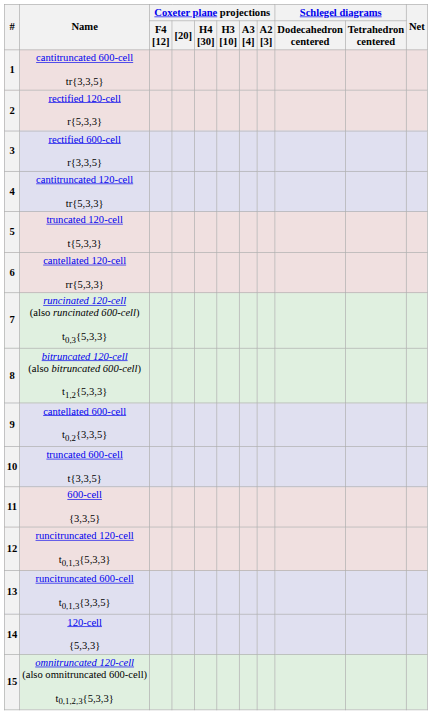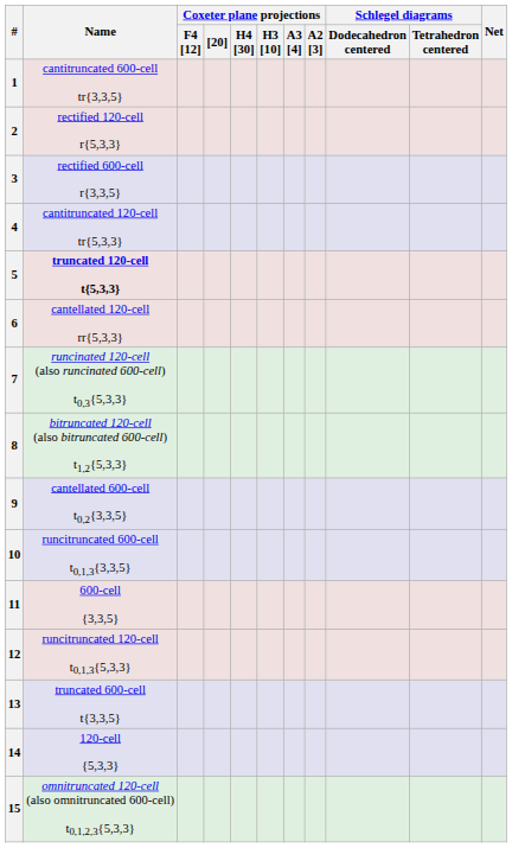 <table class="wikitable">
 <tr>
 <th rowspan=2>#</th>
 <th rowspan=2>Name</th>
 <th colspan=6><a href='#'>Coxeter plane</a> projections</th>
 <th colspan=2><a href='#'>Schlegel diagrams</a></th>
 <th rowspan=2>Net</th>
 </tr>
 <tr>
 <th>F4<br>[12]</th>
 <th>[20]</th>
 <th>H4<br>[30]</th>
 <th>H3<br>[10]</th>
 <th>A3<br>[4]</th>
 <th>A2<br>[3]</th>
 <th>Dodecahedron<br>centered</th>
 <th>Tetrahedron<br>centered</th>
 </tr>
 <tr BGCOLOR="#f0e0e0" align=center>
 <th>1</th>
 <td><a href='#'>cantitruncated 600-cell</a><br><br>tr{3,3,5}</td>
 <td></td>
 <td></td>
 <td></td>
 <td></td>
 <td></td>
 <td></td>
 <td></td>
 <td></td>
 <td></td>
 </tr>
 <tr BGCOLOR="#f0e0e0"  align=center>
 <th>2</th>
 <td><a href='#'>rectified 120-cell</a><br><br>r{5,3,3}</td>
 <td></td>
 <td></td>
 <td></td>
 <td></td>
 <td></td>
 <td></td>
 <td></td>
 <td></td>
 <td></td>
 </tr>
 <tr BGCOLOR="#e0e0f0" align=center>
 <th>3</th>
 <td><a href='#'>rectified 600-cell</a><br><br>r{3,3,5}</td>
 <td></td>
 <td></td>
 <td></td>
 <td></td>
 <td></td>
 <td></td>
 <td></td>
 <td></td>
 <td></td>
 </tr>
 <tr BGCOLOR="#e0e0f0" align=center>
 <th>4</th>
 <td><a href='#'>cantitruncated 120-cell</a><br><br>tr{5,3,3}</td>
 <td></td>
 <td></td>
 <td></td>
 <td></td>
 <td></td>
 <td></td>
 <td></td>
 <td></td>
 <td></td>
 </tr>
 <tr BGCOLOR="#f0e0e0"  align=center>
 <th>5</th>
-<td><a href='#'>truncated 120-cell</a><br><br>t{5,3,3}</td>
+<td><strong><a href='#'>truncated 120-cell</a><br><br>t{5,3,3}</strong></td>
 <td></td>
 <td></td>
 <td></td>
 <td></td>
 <td></td>
 <td></td>
 <td></td>
 <td></td>
 <td></td>
 </tr>
 <tr BGCOLOR="#f0e0e0"  align=center>
 <th>6</th>
 <td><a href='#'>cantellated 120-cell</a><br><br>rr{5,3,3}</td>
 <td></td>
 <td></td>
 <td></td>
 <td></td>
 <td></td>
 <td></td>
 <td></td>
 <td></td>
 <td></td>
 </tr>
 <tr BGCOLOR="#e0f0e0" align=center>
 <th>7</th>
 <td><em><a href='#'>runcinated 120-cell</a></em><br>(also <em>runcinated 600-cell</em>)<br><br>t<sub>0,3</sub>{5,3,3}</td>
 <td></td>
 <td></td>
 <td></td>
 <td></td>
 <td></td>
 <td></td>
 <td></td>
 <td></td>
 <td></td>
 </tr>
 <tr BGCOLOR="#e0f0e0" align=center>
 <th>8</th>
 <td><em><a href='#'>bitruncated 120-cell</a></em><br>(also <em>bitruncated 600-cell</em>)<br><br>t<sub>1,2</sub>{5,3,3}</td>
 <td></td>
 <td></td>
 <td></td>
 <td></td>
 <td></td>
 <td></td>
 <td></td>
 <td></td>
 <td></td>
 </tr>
 <tr BGCOLOR="#e0e0f0" align=center>
 <th>9</th>
 <td><a href='#'>cantellated 600-cell</a><br><br>t<sub>0,2</sub>{3,3,5}</td>
 <td></td>
 <td></td>
 <td></td>
 <td></td>
 <td></td>
 <td></td>
 <td></td>
 <td></td>
 <td></td>
 </tr>
 <tr BGCOLOR="#e0e0f0" align=center>
 <th>10</th>
-<td><a href='#'>truncated 600-cell</a><br><br>t{3,3,5}</td>
+<td><a href='#'>runcitruncated 600-cell</a><br><br>t<sub>0,1,3</sub>{3,3,5}</td>
 <td></td>
 <td></td>
 <td></td>
 <td></td>
 <td></td>
 <td></td>
 <td></td>
 <td></td>
 <td></td>
 </tr>
 <tr BGCOLOR="#f0e0e0"  align=center>
 <th>11</th>
 <td><a href='#'>600-cell</a><br><br>{3,3,5}</td>
 <td></td>
 <td></td>
 <td></td>
 <td></td>
 <td></td>
 <td></td>
 <td></td>
 <td></td>
 <td></td>
 </tr>
 <tr BGCOLOR="#f0e0e0" align=center>
 <th>12</th>
 <td><a href='#'>runcitruncated 120-cell</a><br><br>t<sub>0,1,3</sub>{5,3,3}</td>
 <td></td>
 <td></td>
 <td></td>
 <td></td>
 <td></td>
 <td></td>
 <td></td>
 <td></td>
 <td></td>
 </tr>
 <tr BGCOLOR="#e0e0f0" align=center>
 <th>13</th>
-<td><a href='#'>runcitruncated 600-cell</a><br><br>t<sub>0,1,3</sub>{3,3,5}</td>
+<td><a href='#'>truncated 600-cell</a><br><br>t{3,3,5}</td>
 <td></td>
 <td></td>
 <td></td>
 <td></td>
 <td></td>
 <td></td>
 <td></td>
 <td></td>
 <td></td>
 </tr>
 <tr BGCOLOR="#e0e0f0" align=center>
 <th>14</th>
 <td><a href='#'>120-cell</a><br><br>{5,3,3}</td>
 <td></td>
 <td></td>
 <td></td>
 <td></td>
 <td></td>
 <td></td>
 <td></td>
 <td></td>
 <td></td>
 </tr>
 <tr BGCOLOR="#e0f0e0" align=center>
 <th>15</th>
 <td><em><a href='#'>omnitruncated 120-cell</a></em><br>(also omnitruncated 600-cell)<br><br>t<sub>0,1,2,3</sub>{5,3,3}</td>
 <td></td>
 <td></td>
 <td></td>
 <td></td>
 <td></td>
 <td></td>
 <td></td>
 <td></td>
 <td></td>
 </tr>
 </table>
